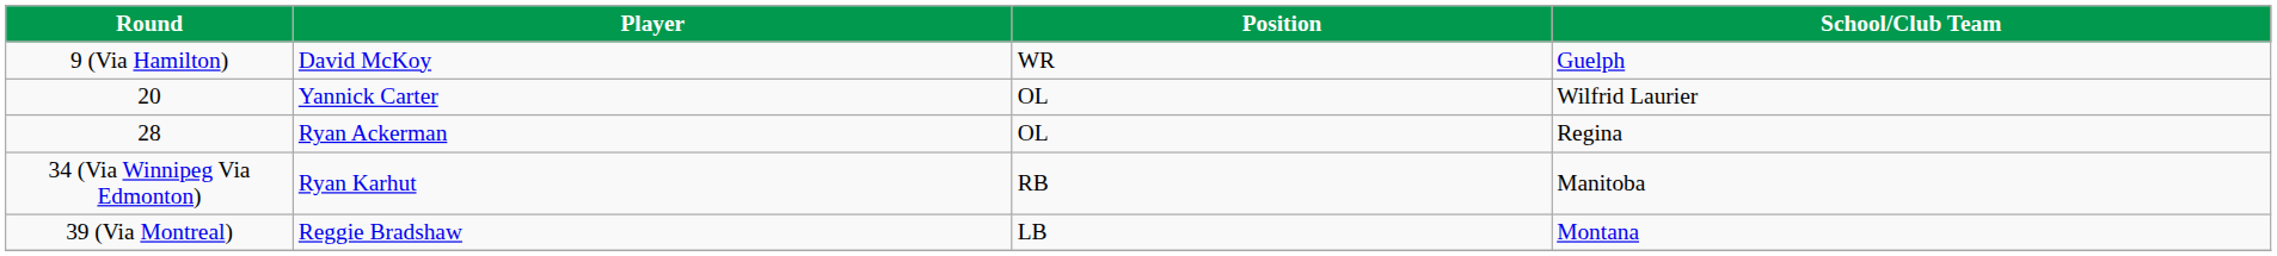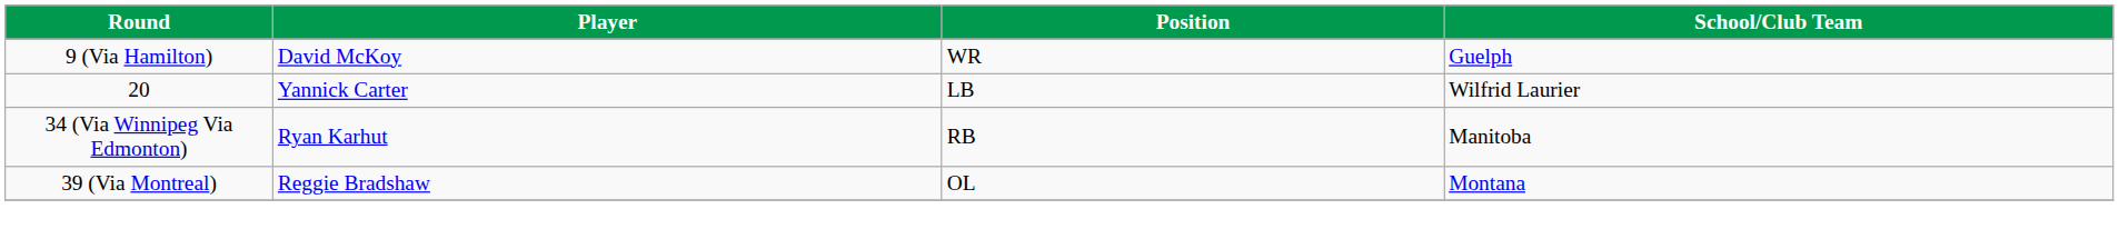 <table class="wikitable sortable sortable">
 <tr>
 <th style="background:#00994D;color:white;" width="8%">Round</th>
 <th style="background:#00994D;color:white" width="20%">Player</th>
 <th style="background:#00994D;color:white" width="15%">Position</th>
 <th style="background:#00994D;color:white" width="20%">School/Club Team</th>
 </tr>
 <tr>
 <td align=center>9 (Via <a href='#'>Hamilton</a>)</td>
 <td><a href='#'>David McKoy</a></td>
 <td>WR</td>
 <td><a href='#'>Guelph</a></td>
 </tr>
 <tr>
 <td align=center>20</td>
 <td><a href='#'>Yannick Carter</a></td>
-<td>OL</td>
+<td>LB</td>
 <td>Wilfrid Laurier</td>
-</tr>
-<tr>
-<td align=center>28</td>
-<td><a href='#'>Ryan Ackerman</a></td>
-<td>OL</td>
-<td>Regina</td>
 </tr>
 <tr>
 <td align=center>34 (Via <a href='#'>Winnipeg</a> Via <a href='#'>Edmonton</a>)</td>
 <td><a href='#'>Ryan Karhut</a></td>
 <td>RB</td>
 <td>Manitoba</td>
 </tr>
 <tr>
 <td align=center>39 (Via <a href='#'>Montreal</a>)</td>
 <td><a href='#'>Reggie Bradshaw</a></td>
-<td>LB</td>
+<td>OL</td>
 <td><a href='#'>Montana</a></td>
 </tr>
 <tr>
 </tr>
 </table>
